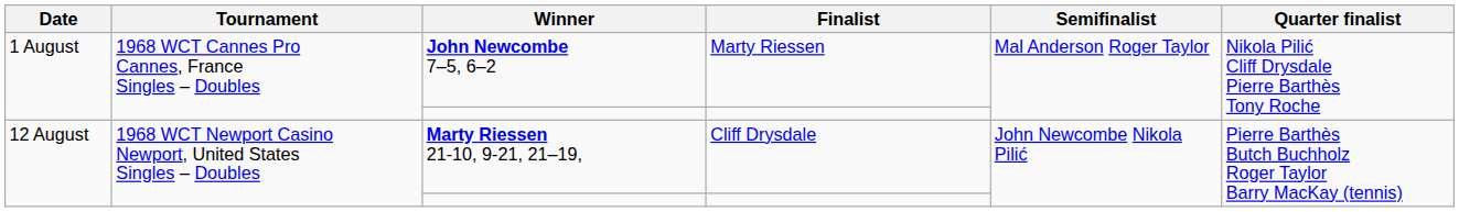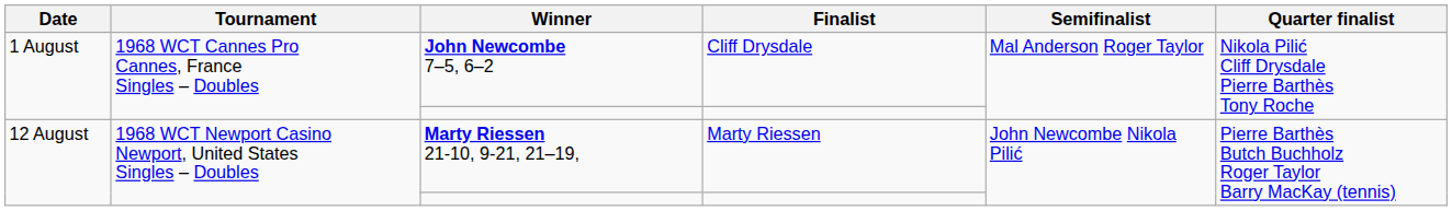 <table class="wikitable" style="font-size:85%;">
 <tr>
 <th width="75">Date</th>
 <th width="230">Tournament</th>
 <th width="210">Winner</th>
 <th width="210">Finalist</th>
 <th width="170">Semifinalist</th>
 <th width="170">Quarter finalist</th>
 </tr>
 <tr valign=top>
 <td rowspan=2>1 August</td>
 <td rowspan=2><a href='#'>1968 WCT Cannes Pro</a><br> <a href='#'>Cannes</a>, France<br><a href='#'>Singles</a> – <a href='#'>Doubles</a></td>
 <td> <strong><a href='#'>John Newcombe</a></strong><br>7–5, 6–2</td>
-<td> <a href='#'>Marty Riessen</a></td>
+<td> <a href='#'>Cliff Drysdale</a></td>
 <td rowspan=2> <a href='#'>Mal Anderson</a>   <a href='#'>Roger Taylor</a></td>
 <td rowspan=2> <a href='#'>Nikola Pilić</a> <br> <a href='#'>Cliff Drysdale</a>  <br>  <a href='#'>Pierre Barthès</a>  <br> <a href='#'>Tony Roche</a></td>
 </tr>
 <tr valign=top>
 <td></td>
 <td></td>
 </tr>
 <tr valign=top>
 <td rowspan=2>12 August</td>
 <td rowspan=2><a href='#'>1968 WCT Newport Casino</a><br> <a href='#'>Newport</a>, United States<br><a href='#'>Singles</a> – <a href='#'>Doubles</a></td>
 <td> <strong><a href='#'>Marty Riessen</a></strong><br>21-10, 9-21, 21–19,</td>
-<td> <a href='#'>Cliff Drysdale</a></td>
+<td> <a href='#'>Marty Riessen</a></td>
 <td rowspan=2>  <a href='#'>John Newcombe</a>  <a href='#'>Nikola Pilić</a></td>
 <td rowspan=2> <a href='#'>Pierre Barthès</a><br> <a href='#'>Butch Buchholz</a><br> <a href='#'>Roger Taylor</a><br> <a href='#'>Barry MacKay (tennis)</a></td>
 </tr>
 <tr valign=top>
 <td></td>
 <td></td>
 </tr>
 </table>
